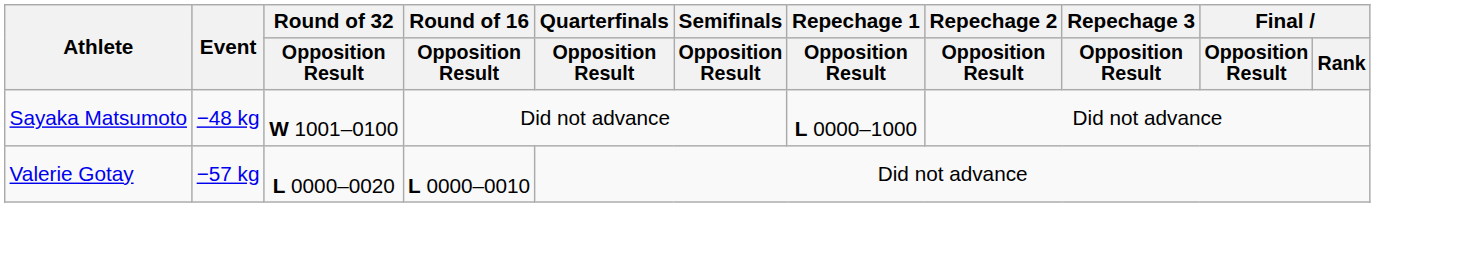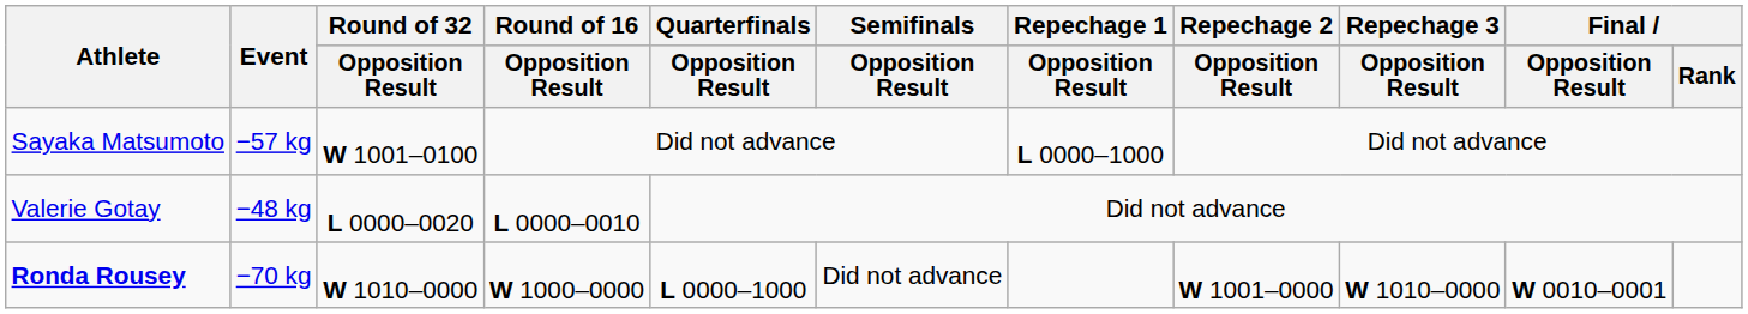 <table class=wikitable style=font-size:90%;text-align:center>
 <tr>
 <th rowspan=2>Athlete</th>
 <th rowspan=2>Event</th>
 <th>Round of 32</th>
 <th>Round of 16</th>
 <th>Quarterfinals</th>
 <th>Semifinals</th>
 <th>Repechage 1</th>
 <th>Repechage 2</th>
 <th>Repechage 3</th>
 <th colspan=2>Final / </th>
 </tr>
 <tr style=font-size:95%>
 <th>Opposition<br>Result</th>
 <th>Opposition<br>Result</th>
 <th>Opposition<br>Result</th>
 <th>Opposition<br>Result</th>
 <th>Opposition<br>Result</th>
 <th>Opposition<br>Result</th>
 <th>Opposition<br>Result</th>
 <th>Opposition<br>Result</th>
 <th>Rank</th>
 </tr>
 <tr>
 <td align=left><a href='#'>Sayaka Matsumoto</a></td>
-<td align=left><a href='#'>−48 kg</a></td>
+<td align=left><a href='#'>−57 kg</a></td>
 <td><br><strong>W</strong> 1001–0100</td>
 <td colspan=3>Did not advance</td>
 <td><br><strong>L</strong> 0000–1000</td>
 <td colspan=4>Did not advance</td>
 </tr>
 <tr>
 <td align=left><a href='#'>Valerie Gotay</a></td>
-<td align=left><a href='#'>−57 kg</a></td>
+<td align=left><a href='#'>−48 kg</a></td>
 <td><br><strong>L</strong> 0000–0020</td>
 <td><br><strong>L</strong> 0000–0010</td>
 <td colspan=7>Did not advance</td>
 </tr>
+<tr>
+<td align=left><strong><a href='#'>Ronda Rousey</a></strong></td>
+<td align=left><a href='#'>−70 kg</a></td>
+<td><br> <strong>W</strong> 1010–0000</td>
+<td><br><strong>W</strong> 1000–0000</td>
+<td><br><strong>L</strong> 0000–1000</td>
+<td>Did not advance</td>
+<td></td>
+<td><br><strong>W</strong> 1001–0000</td>
+<td><br><strong>W</strong> 1010–0000</td>
+<td><br><strong>W</strong> 0010–0001</td>
+<td></td>
+</tr>
 </table>
